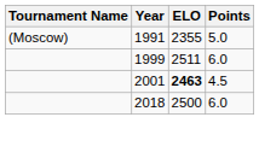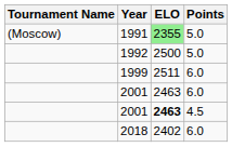 <table class="wikitable">
 <tr>
 <th>Tournament Name</th>
 <th>Year</th>
 <th>ELO</th>
 <th>Points</th>
 </tr>
 <tr>
 <td> (Moscow)</td>
 <td>1991</td>
-<td>2355</td>
+<td style="background: lightgreen;">2355</td>
+<td>5.0</td>
+</tr>
+<tr>
+<td></td>
+<td>1992</td>
+<td>2500</td>
 <td>5.0</td>
 </tr>
 <tr>
 <td></td>
 <td>1999</td>
 <td>2511</td>
 <td>6.0</td>
 </tr>
 <tr>
 <td></td>
 <td>2001</td>
+<td>2463</td>
+<td>6.0</td>
+</tr>
+<tr>
+<td></td>
+<td>2001</td>
 <td><strong>2463</strong></td>
 <td>4.5</td>
 </tr>
 <tr>
 <td></td>
 <td>2018</td>
-<td>2500</td>
+<td>2402</td>
 <td>6.0</td>
 </tr>
 </table>
